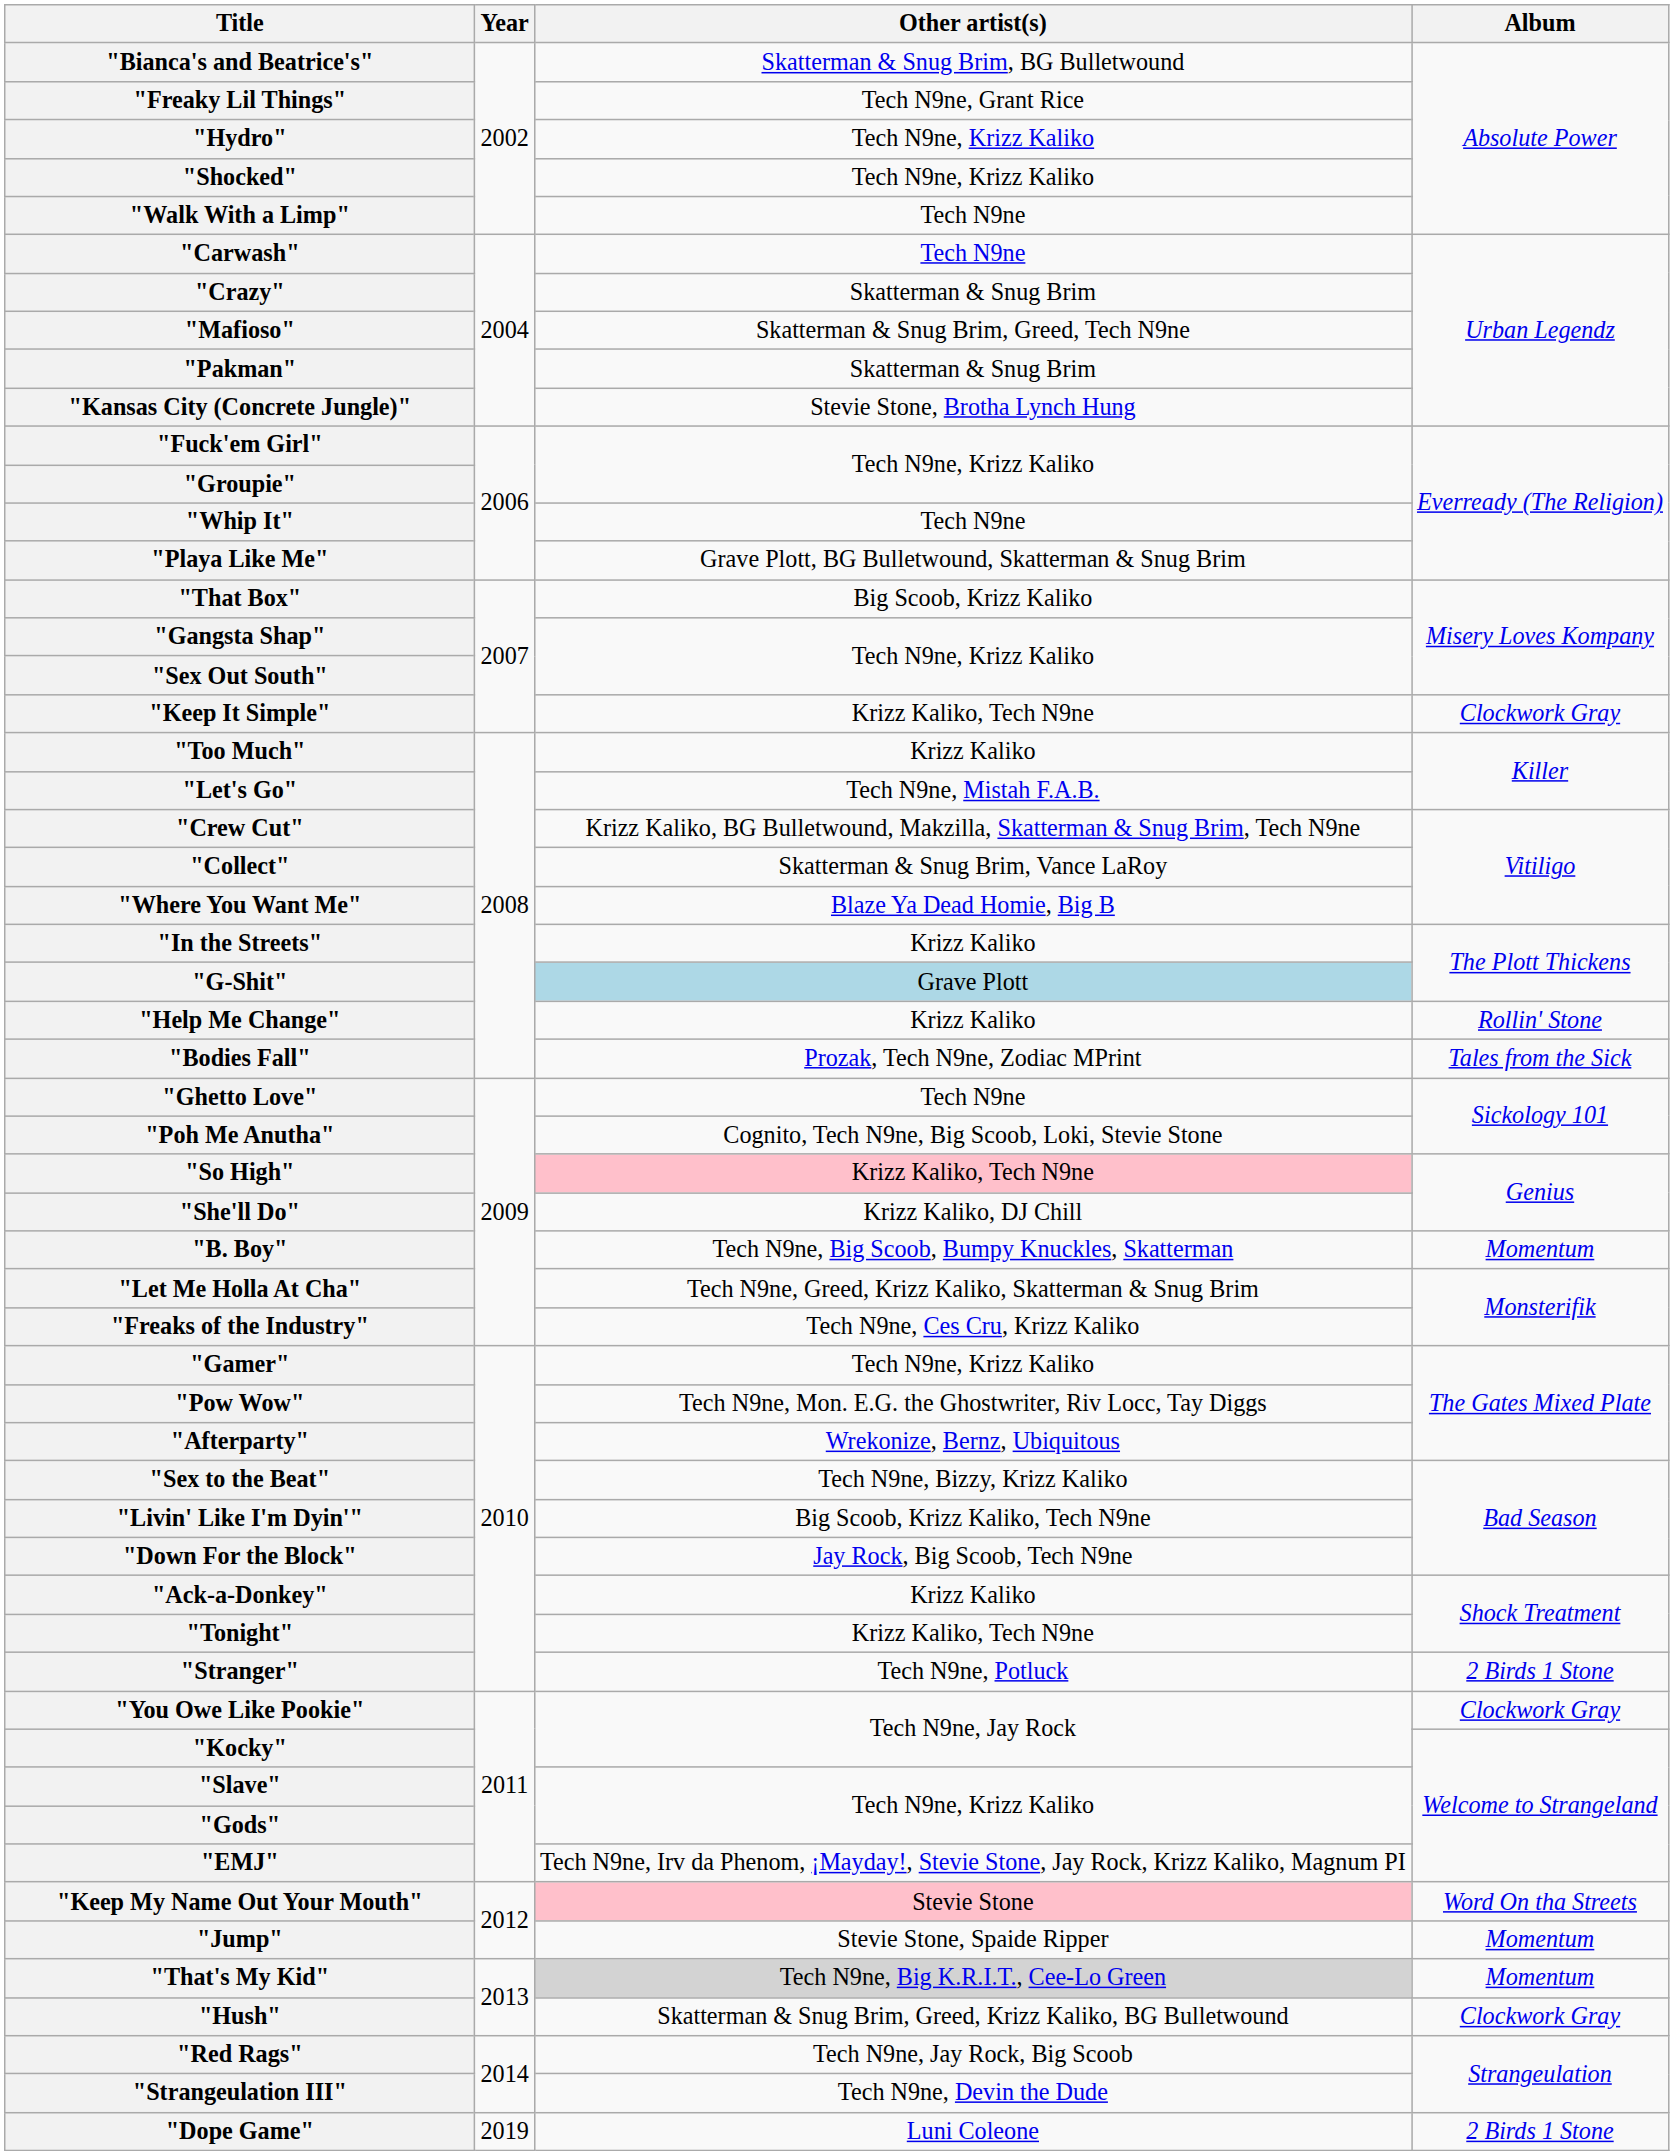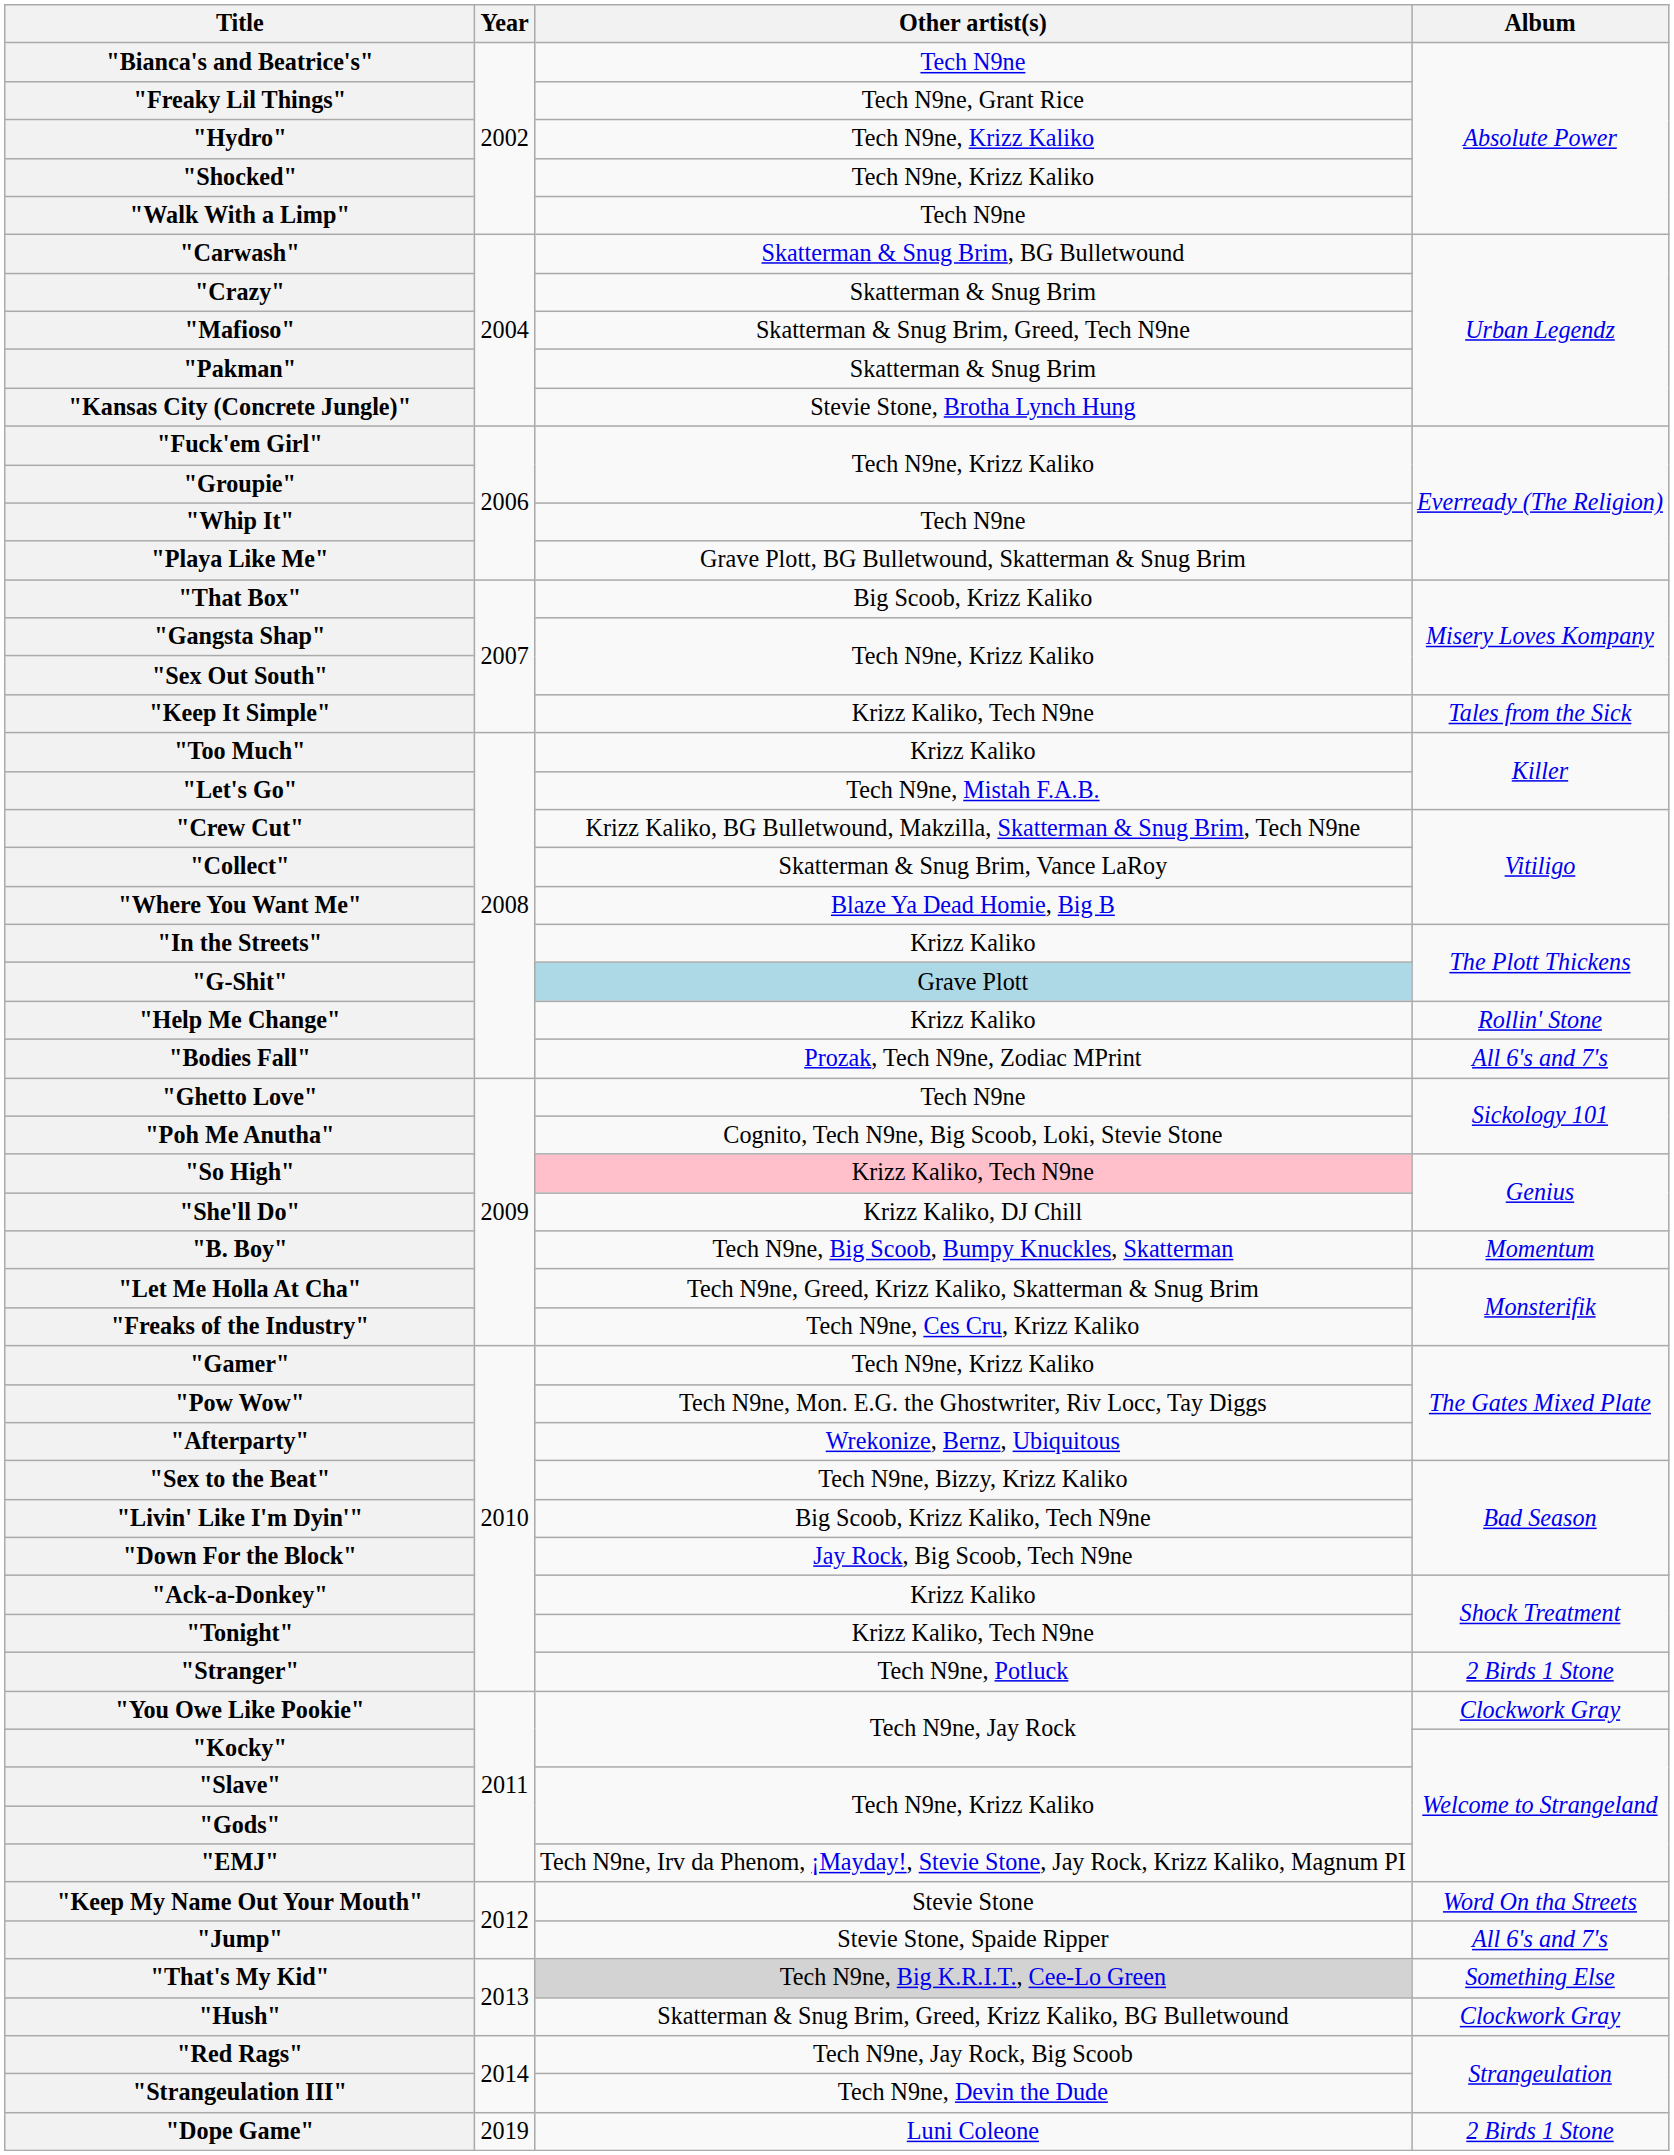 <table class="wikitable plainrowheaders" style="text-align:center;">
 <tr>
 <th scope="col" style="width:19em;">Title</th>
 <th scope="col">Year</th>
 <th scope="col">Other artist(s)</th>
 <th scope="col">Album</th>
 </tr>
 <tr>
 <th scope="row">"Bianca's and Beatrice's"</th>
 <td rowspan="5">2002</td>
-<td><a href='#'>Skatterman & Snug Brim</a>, BG Bulletwound</td>
+<td><a href='#'>Tech N9ne</a></td>
 <td rowspan="5"><em><a href='#'>Absolute Power</a></em></td>
 </tr>
 <tr>
 <th scope="row">"Freaky Lil Things"</th>
 <td>Tech N9ne, Grant Rice</td>
 </tr>
 <tr>
 <th scope="row">"Hydro"</th>
 <td>Tech N9ne, <a href='#'>Krizz Kaliko</a></td>
 </tr>
 <tr>
 <th scope="row">"Shocked"</th>
 <td>Tech N9ne, Krizz Kaliko</td>
 </tr>
 <tr>
 <th scope="row">"Walk With a Limp"</th>
 <td>Tech N9ne</td>
 </tr>
 <tr>
 <th scope="row">"Carwash"</th>
 <td rowspan="5">2004</td>
-<td><a href='#'>Tech N9ne</a></td>
+<td><a href='#'>Skatterman & Snug Brim</a>, BG Bulletwound</td>
 <td rowspan="5"><em><a href='#'>Urban Legendz</a></em></td>
 </tr>
 <tr>
 <th scope="row">"Crazy"</th>
 <td>Skatterman & Snug Brim</td>
 </tr>
 <tr>
 <th scope="row">"Mafioso"</th>
 <td>Skatterman & Snug Brim, Greed, Tech N9ne</td>
 </tr>
 <tr>
 <th scope="row">"Pakman"</th>
 <td>Skatterman & Snug Brim</td>
 </tr>
 <tr>
 <th scope="row">"Kansas City (Concrete Jungle)"</th>
 <td>Stevie Stone, <a href='#'>Brotha Lynch Hung</a></td>
 </tr>
 <tr>
 <th scope="row">"Fuck'em Girl"</th>
 <td rowspan="4">2006</td>
 <td rowspan="2">Tech N9ne, Krizz Kaliko</td>
 <td rowspan="4"><em><a href='#'>Everready (The Religion)</a></em></td>
 </tr>
 <tr>
 <th scope="row">"Groupie"</th>
 </tr>
 <tr>
 <th scope="row">"Whip It"</th>
 <td>Tech N9ne</td>
 </tr>
 <tr>
 <th scope="row">"Playa Like Me"</th>
 <td>Grave Plott, BG Bulletwound, Skatterman & Snug Brim</td>
 </tr>
 <tr>
 <th scope="row">"That Box"</th>
 <td rowspan="4">2007</td>
 <td>Big Scoob, Krizz Kaliko</td>
 <td rowspan="3"><em><a href='#'>Misery Loves Kompany</a></em></td>
 </tr>
 <tr>
 <th scope="row">"Gangsta Shap"</th>
 <td rowspan="2">Tech N9ne, Krizz Kaliko</td>
 </tr>
 <tr>
 <th scope="row">"Sex Out South"</th>
 </tr>
 <tr>
 <th scope="row">"Keep It Simple"</th>
 <td>Krizz Kaliko, Tech N9ne</td>
-<td><em><a href='#'>Clockwork Gray</a></em></td>
+<td><em><a href='#'>Tales from the Sick</a></em></td>
 </tr>
 <tr>
 <th scope="row">"Too Much"</th>
 <td rowspan="9">2008</td>
 <td>Krizz Kaliko</td>
 <td rowspan="2"><em><a href='#'>Killer</a></em></td>
 </tr>
 <tr>
 <th scope="row">"Let's Go"</th>
 <td>Tech N9ne, <a href='#'>Mistah F.A.B.</a></td>
 </tr>
 <tr>
 <th scope="row">"Crew Cut"</th>
 <td>Krizz Kaliko, BG Bulletwound, Makzilla, <a href='#'>Skatterman & Snug Brim</a>, Tech N9ne</td>
 <td rowspan="3"><em><a href='#'>Vitiligo</a></em></td>
 </tr>
 <tr>
 <th scope="row">"Collect"</th>
 <td>Skatterman & Snug Brim, Vance LaRoy</td>
 </tr>
 <tr>
 <th scope="row">"Where You Want Me"</th>
 <td><a href='#'>Blaze Ya Dead Homie</a>, <a href='#'>Big B</a></td>
 </tr>
 <tr>
 <th scope="row">"In the Streets"</th>
 <td>Krizz Kaliko</td>
 <td rowspan="2"><em><a href='#'>The Plott Thickens</a></em></td>
 </tr>
 <tr>
 <th scope="row">"G-Shit"</th>
 <td style="background: lightblue;">Grave Plott</td>
 </tr>
 <tr>
 <th scope="row">"Help Me Change"</th>
 <td>Krizz Kaliko</td>
 <td><em><a href='#'>Rollin' Stone</a></em></td>
 </tr>
 <tr>
 <th scope="row">"Bodies Fall"</th>
 <td><a href='#'>Prozak</a>, Tech N9ne, Zodiac MPrint</td>
-<td><em><a href='#'>Tales from the Sick</a></em></td>
+<td><em><a href='#'>All 6's and 7's</a></em></td>
 </tr>
 <tr>
 <th scope="row">"Ghetto Love"</th>
 <td rowspan="7">2009</td>
 <td>Tech N9ne</td>
 <td rowspan="2"><em><a href='#'>Sickology 101</a></em></td>
 </tr>
 <tr>
 <th scope="row">"Poh Me Anutha"</th>
 <td>Cognito, Tech N9ne, Big Scoob, Loki, Stevie Stone</td>
 </tr>
 <tr>
 <th scope="row">"So High"</th>
 <td style="background: pink;">Krizz Kaliko, Tech N9ne</td>
 <td rowspan="2"><em><a href='#'>Genius</a></em></td>
 </tr>
 <tr>
 <th scope="row">"She'll Do"</th>
 <td>Krizz Kaliko, DJ Chill</td>
 </tr>
 <tr>
 <th scope="row">"B. Boy"</th>
 <td>Tech N9ne, <a href='#'>Big Scoob</a>, <a href='#'>Bumpy Knuckles</a>, <a href='#'>Skatterman</a></td>
 <td><em><a href='#'>Momentum</a></em></td>
 </tr>
 <tr>
 <th scope="row">"Let Me Holla At Cha"</th>
 <td>Tech N9ne, Greed, Krizz Kaliko, Skatterman & Snug Brim</td>
 <td rowspan="2"><em><a href='#'>Monsterifik</a></em></td>
 </tr>
 <tr>
 <th scope="row">"Freaks of the Industry"</th>
 <td>Tech N9ne, <a href='#'>Ces Cru</a>, Krizz Kaliko</td>
 </tr>
 <tr>
 <th scope="row">"Gamer"</th>
 <td rowspan="9">2010</td>
 <td>Tech N9ne, Krizz Kaliko</td>
 <td rowspan="3"><em><a href='#'>The Gates Mixed Plate</a></em></td>
 </tr>
 <tr>
 <th scope="row">"Pow Wow"</th>
 <td>Tech N9ne, Mon. E.G. the Ghostwriter, Riv Locc, Tay Diggs</td>
 </tr>
 <tr>
 <th scope="row">"Afterparty"</th>
 <td><a href='#'>Wrekonize</a>, <a href='#'>Bernz</a>, <a href='#'>Ubiquitous</a></td>
 </tr>
 <tr>
 <th scope="row">"Sex to the Beat"</th>
 <td>Tech N9ne, Bizzy, Krizz Kaliko</td>
 <td rowspan="3"><em><a href='#'>Bad Season</a></em></td>
 </tr>
 <tr>
 <th scope="row">"Livin' Like I'm Dyin'"</th>
 <td>Big Scoob, Krizz Kaliko, Tech N9ne</td>
 </tr>
 <tr>
 <th scope="row">"Down For the Block"</th>
 <td><a href='#'>Jay Rock</a>, Big Scoob, Tech N9ne</td>
 </tr>
 <tr>
 <th scope="row">"Ack-a-Donkey"</th>
 <td>Krizz Kaliko</td>
 <td rowspan="2"><em><a href='#'>Shock Treatment</a></em></td>
 </tr>
 <tr>
 <th scope="row">"Tonight"</th>
 <td>Krizz Kaliko, Tech N9ne</td>
 </tr>
 <tr>
 <th scope="row">"Stranger"</th>
 <td>Tech N9ne, <a href='#'>Potluck</a></td>
 <td><em><a href='#'>2 Birds 1 Stone</a></em></td>
 </tr>
 <tr>
 <th scope="row">"You Owe Like Pookie"</th>
 <td rowspan="5">2011</td>
 <td rowspan="2">Tech N9ne, Jay Rock</td>
 <td><em><a href='#'>Clockwork Gray</a></em></td>
 </tr>
 <tr>
 <th scope="row">"Kocky"</th>
 <td rowspan="4"><em><a href='#'>Welcome to Strangeland</a></em></td>
 </tr>
 <tr>
 <th scope="row">"Slave"</th>
 <td rowspan="2">Tech N9ne, Krizz Kaliko</td>
 </tr>
 <tr>
 <th scope="row">"Gods"</th>
 </tr>
 <tr>
 <th scope="row">"EMJ"</th>
 <td>Tech N9ne, Irv da Phenom, <a href='#'>¡Mayday!</a>, <a href='#'>Stevie Stone</a>, Jay Rock, Krizz Kaliko, Magnum PI</td>
 </tr>
 <tr>
 <th scope="row">"Keep My Name Out Your Mouth"</th>
 <td rowspan="2">2012</td>
-<td style="background: pink;">Stevie Stone</td>
+<td>Stevie Stone</td>
 <td><em><a href='#'>Word On tha Streets</a></em></td>
 </tr>
 <tr>
 <th scope="row">"Jump"</th>
 <td>Stevie Stone, Spaide Ripper</td>
-<td><em><a href='#'>Momentum</a></em></td>
+<td><em><a href='#'>All 6's and 7's</a></em></td>
 </tr>
 <tr>
 <th scope="row">"That's My Kid"</th>
 <td rowspan="2">2013</td>
 <td style="background: lightgrey;">Tech N9ne, <a href='#'>Big K.R.I.T.</a>, <a href='#'>Cee-Lo Green</a></td>
-<td><em><a href='#'>Momentum</a></em></td>
+<td><em><a href='#'>Something Else</a></em></td>
 </tr>
 <tr>
 <th scope="row">"Hush"</th>
 <td>Skatterman & Snug Brim, Greed, Krizz Kaliko, BG Bulletwound</td>
 <td><em><a href='#'>Clockwork Gray</a></em></td>
 </tr>
 <tr>
 <th scope="row">"Red Rags"</th>
 <td rowspan="2">2014</td>
 <td>Tech N9ne, Jay Rock, Big Scoob</td>
 <td rowspan="2"><em><a href='#'>Strangeulation</a></em></td>
 </tr>
 <tr>
 <th scope="row">"Strangeulation III"</th>
 <td>Tech N9ne, <a href='#'>Devin the Dude</a></td>
 </tr>
 <tr>
 <th scope="row">"Dope Game"</th>
 <td rowspan="2">2019</td>
 <td><a href='#'>Luni Coleone</a></td>
 <td><em><a href='#'>2 Birds 1 Stone</a></em></td>
 </tr>
 </table>
